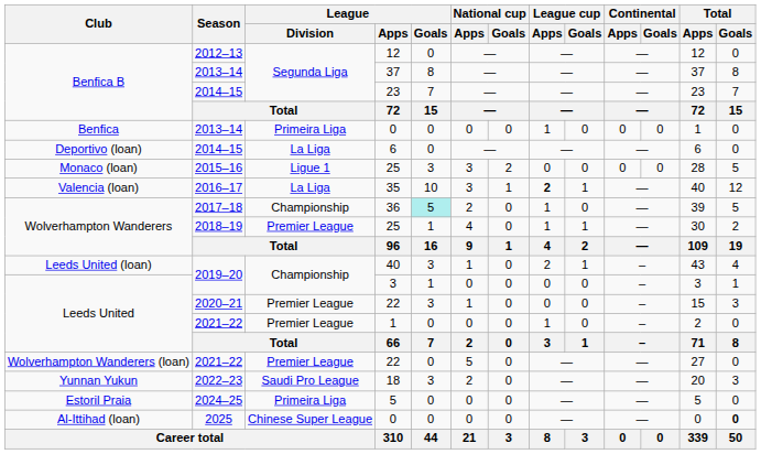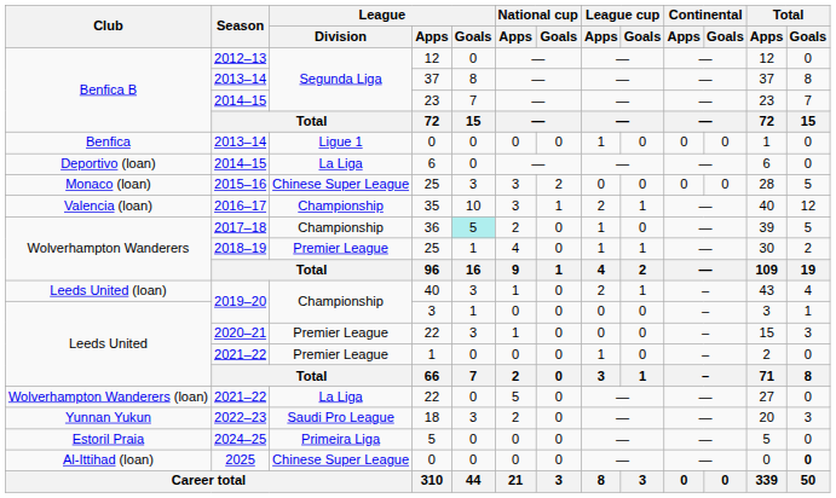 <table class="wikitable" style="text-align: center;">
 <tr>
 <th rowspan="2">Club</th>
 <th rowspan="2">Season</th>
 <th colspan="3">League</th>
 <th colspan="2">National cup</th>
 <th colspan="2">League cup</th>
 <th colspan="2">Continental</th>
 <th colspan="2">Total</th>
 </tr>
 <tr>
 <th>Division</th>
 <th>Apps</th>
 <th>Goals</th>
 <th>Apps</th>
 <th>Goals</th>
 <th>Apps</th>
 <th>Goals</th>
 <th>Apps</th>
 <th>Goals</th>
 <th>Apps</th>
 <th>Goals</th>
 </tr>
 <tr>
 <td rowspan="4"><a href='#'>Benfica B</a></td>
 <td><a href='#'>2012–13</a></td>
 <td rowspan="3"><a href='#'>Segunda Liga</a></td>
 <td>12</td>
 <td>0</td>
 <td colspan="2">—</td>
 <td colspan="2">—</td>
 <td colspan="2">—</td>
 <td>12</td>
 <td>0</td>
 </tr>
 <tr>
 <td><a href='#'>2013–14</a></td>
 <td>37</td>
 <td>8</td>
 <td colspan="2">—</td>
 <td colspan="2">—</td>
 <td colspan="2">—</td>
 <td>37</td>
 <td>8</td>
 </tr>
 <tr>
 <td><a href='#'>2014–15</a></td>
 <td>23</td>
 <td>7</td>
 <td colspan="2">—</td>
 <td colspan="2">—</td>
 <td colspan="2">—</td>
 <td>23</td>
 <td>7</td>
 </tr>
 <tr>
 <th colspan="2">Total</th>
 <th>72</th>
 <th>15</th>
 <th colspan="2">—</th>
 <th colspan="2">—</th>
 <th colspan="2">—</th>
 <th>72</th>
 <th>15</th>
 </tr>
 <tr>
 <td><a href='#'>Benfica</a></td>
 <td><a href='#'>2013–14</a></td>
-<td><a href='#'>Primeira Liga</a></td>
+<td><a href='#'>Ligue 1</a></td>
 <td>0</td>
 <td>0</td>
 <td>0</td>
 <td>0</td>
 <td>1</td>
 <td>0</td>
 <td>0</td>
 <td>0</td>
 <td>1</td>
 <td>0</td>
 </tr>
 <tr>
 <td><a href='#'>Deportivo</a> (loan)</td>
 <td><a href='#'>2014–15</a></td>
 <td><a href='#'>La Liga</a></td>
 <td>6</td>
 <td>0</td>
 <td colspan="2">—</td>
 <td colspan="2">—</td>
 <td colspan="2">—</td>
 <td>6</td>
 <td>0</td>
 </tr>
 <tr>
 <td><a href='#'>Monaco</a> (loan)</td>
 <td><a href='#'>2015–16</a></td>
-<td><a href='#'>Ligue 1</a></td>
+<td><a href='#'>Chinese Super League</a></td>
 <td>25</td>
 <td>3</td>
 <td>3</td>
 <td>2</td>
 <td>0</td>
 <td>0</td>
 <td>0</td>
 <td>0</td>
 <td>28</td>
 <td>5</td>
 </tr>
 <tr>
 <td><a href='#'>Valencia</a> (loan)</td>
 <td><a href='#'>2016–17</a></td>
-<td><a href='#'>La Liga</a></td>
+<td><a href='#'>Championship</a></td>
 <td>35</td>
 <td>10</td>
 <td>3</td>
 <td>1</td>
-<td><strong>2</strong></td>
+<td>2</td>
 <td>1</td>
 <td colspan="2">—</td>
 <td>40</td>
 <td>12</td>
 </tr>
 <tr>
 <td rowspan="3">Wolverhampton Wanderers</td>
 <td><a href='#'>2017–18</a></td>
 <td>Championship</td>
 <td>36</td>
 <td style="background: paleturquoise;">5</td>
 <td>2</td>
 <td>0</td>
 <td>1</td>
 <td>0</td>
 <td colspan="2">—</td>
 <td>39</td>
 <td>5</td>
 </tr>
 <tr>
 <td><a href='#'>2018–19</a></td>
 <td><a href='#'>Premier League</a></td>
 <td>25</td>
 <td>1</td>
 <td>4</td>
 <td>0</td>
 <td>1</td>
 <td>1</td>
 <td colspan="2">—</td>
 <td>30</td>
 <td>2</td>
 </tr>
 <tr>
 <th colspan="2">Total</th>
 <th>96</th>
 <th>16</th>
 <th>9</th>
 <th>1</th>
 <th>4</th>
 <th>2</th>
 <th colspan="2">—</th>
 <th>109</th>
 <th>19</th>
 </tr>
 <tr>
 <td><a href='#'>Leeds United</a> (loan)</td>
 <td rowspan="2"><a href='#'>2019–20</a></td>
 <td rowspan="2">Championship</td>
 <td>40</td>
 <td>3</td>
 <td>1</td>
 <td>0</td>
 <td>2</td>
 <td>1</td>
 <td colspan="2">–</td>
 <td>43</td>
 <td>4</td>
 </tr>
 <tr>
 <td rowspan="4">Leeds United</td>
 <td>3</td>
 <td>1</td>
 <td>0</td>
 <td>0</td>
 <td>0</td>
 <td>0</td>
 <td colspan="2">–</td>
 <td>3</td>
 <td>1</td>
 </tr>
 <tr>
 <td><a href='#'>2020–21</a></td>
 <td>Premier League</td>
 <td>22</td>
 <td>3</td>
 <td>1</td>
 <td>0</td>
 <td>0</td>
 <td>0</td>
 <td colspan="2">–</td>
 <td>15</td>
 <td>3</td>
 </tr>
 <tr>
 <td><a href='#'>2021–22</a></td>
 <td>Premier League</td>
 <td>1</td>
 <td>0</td>
 <td>0</td>
 <td>0</td>
 <td>1</td>
 <td>0</td>
 <td colspan="2">–</td>
 <td>2</td>
 <td>0</td>
 </tr>
 <tr>
 <th colspan="2">Total</th>
 <th>66</th>
 <th>7</th>
 <th>2</th>
 <th>0</th>
 <th>3</th>
 <th>1</th>
 <th colspan="2">–</th>
 <th>71</th>
 <th>8</th>
 </tr>
 <tr>
 <td><a href='#'>Wolverhampton Wanderers</a> (loan)</td>
 <td><a href='#'>2021–22</a></td>
-<td><a href='#'>Premier League</a></td>
+<td><a href='#'>La Liga</a></td>
 <td>22</td>
 <td>0</td>
 <td>5</td>
 <td>0</td>
 <td colspan="2">—</td>
 <td colspan="2">—</td>
 <td>27</td>
 <td>0</td>
 </tr>
 <tr>
 <td><a href='#'>Yunnan Yukun</a></td>
 <td><a href='#'>2022–23</a></td>
 <td><a href='#'>Saudi Pro League</a></td>
 <td>18</td>
 <td>3</td>
 <td>2</td>
 <td>0</td>
 <td colspan="2">—</td>
 <td colspan="2">—</td>
 <td>20</td>
 <td>3</td>
 </tr>
 <tr>
 <td><a href='#'>Estoril Praia</a></td>
 <td><a href='#'>2024–25</a></td>
 <td><a href='#'>Primeira Liga</a></td>
 <td>5</td>
 <td>0</td>
 <td>0</td>
 <td>0</td>
 <td colspan="2">—</td>
 <td colspan="2">—</td>
 <td>5</td>
 <td>0</td>
 </tr>
 <tr>
 <td><a href='#'>Al-Ittihad</a> (loan)</td>
 <td><a href='#'>2025</a></td>
 <td><a href='#'>Chinese Super League</a></td>
 <td>0</td>
 <td>0</td>
 <td>0</td>
 <td>0</td>
 <td colspan="2">—</td>
 <td colspan="2">—</td>
 <td>0</td>
 <td><strong>0</strong></td>
 </tr>
 <tr>
 <th colspan="3">Career total</th>
 <th>310</th>
 <th>44</th>
 <th>21</th>
 <th>3</th>
 <th>8</th>
 <th>3</th>
 <th>0</th>
 <th>0</th>
 <th>339</th>
 <th>50</th>
 </tr>
 </table>
